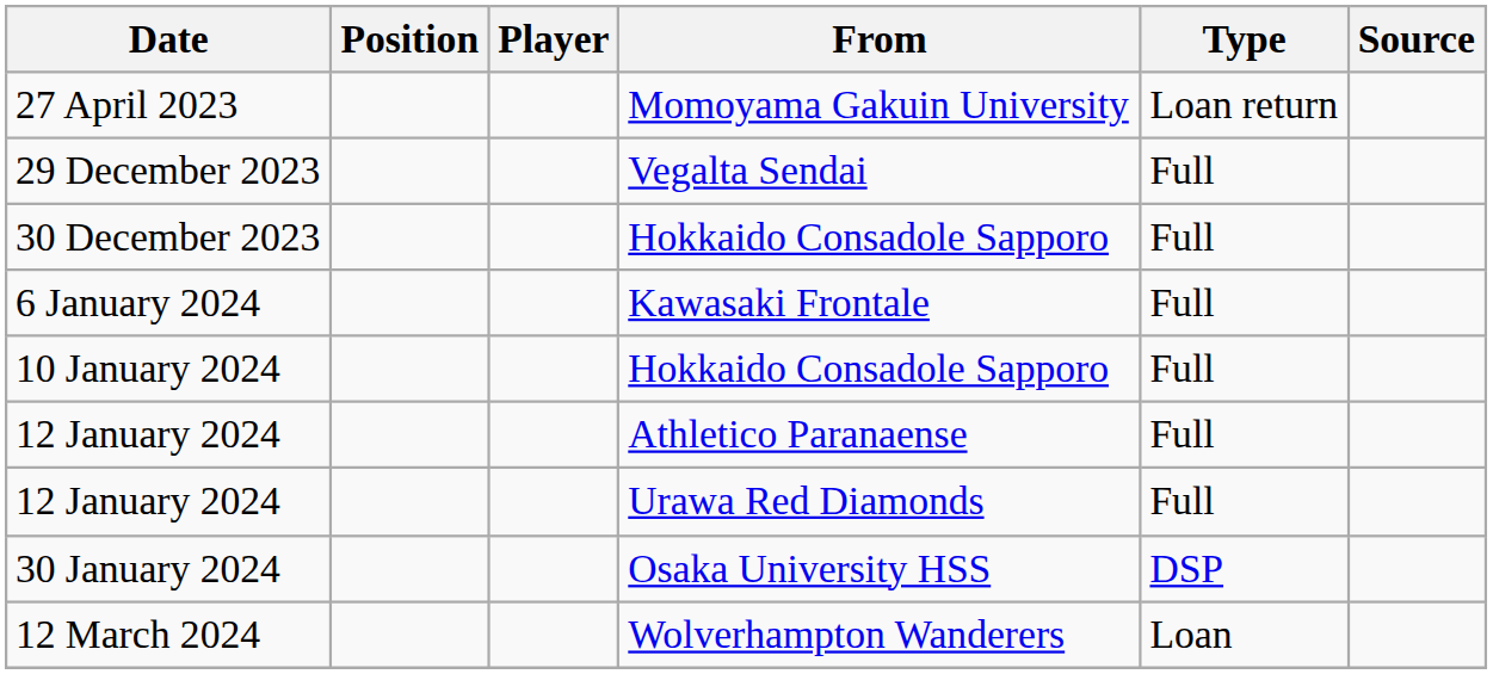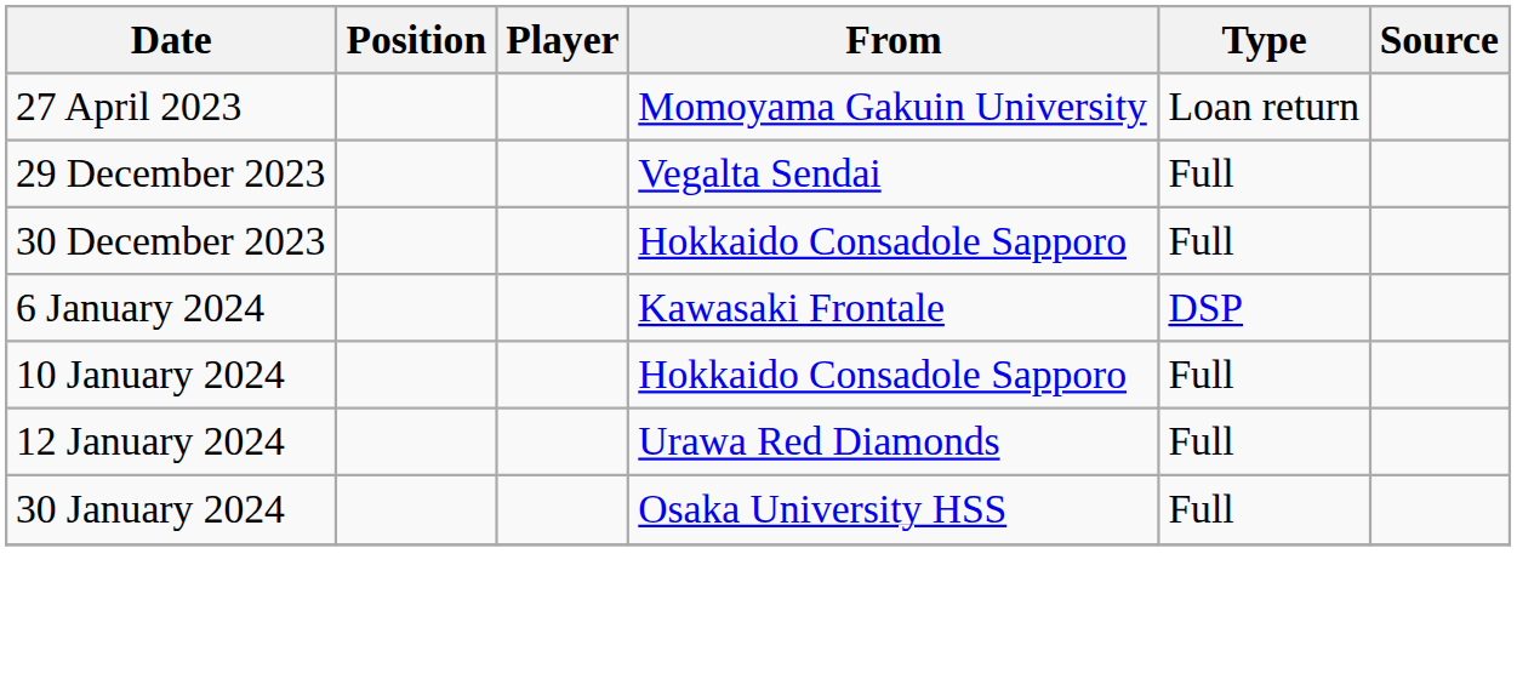 <table class="wikitable sortable" style="width:90%; text-align:center; font-size:95%; text-align:left;">
 <tr>
 <th>Date</th>
 <th>Position</th>
 <th>Player</th>
 <th>From</th>
 <th>Type</th>
 <th>Source</th>
 </tr>
 <tr>
 <td>27 April 2023</td>
 <td></td>
 <td></td>
 <td> <a href='#'>Momoyama Gakuin University</a></td>
 <td>Loan return</td>
 <td></td>
 </tr>
 <tr>
 <td>29 December 2023</td>
 <td></td>
 <td></td>
 <td> <a href='#'>Vegalta Sendai</a></td>
 <td>Full</td>
 <td></td>
 </tr>
 <tr>
 <td>30 December 2023</td>
 <td></td>
 <td></td>
 <td> <a href='#'>Hokkaido Consadole Sapporo</a></td>
 <td>Full</td>
 <td></td>
 </tr>
 <tr>
 <td>6 January 2024</td>
 <td></td>
 <td></td>
 <td> <a href='#'>Kawasaki Frontale</a></td>
-<td>Full</td>
+<td><a href='#'>DSP</a></td>
 <td></td>
 </tr>
 <tr>
 <td>10 January 2024</td>
 <td></td>
 <td></td>
 <td> <a href='#'>Hokkaido Consadole Sapporo</a></td>
-<td>Full</td>
-<td></td>
-</tr>
-<tr>
-<td>12 January 2024</td>
-<td></td>
-<td></td>
-<td> <a href='#'>Athletico Paranaense</a></td>
 <td>Full</td>
 <td></td>
 </tr>
 <tr>
 <td>12 January 2024</td>
 <td></td>
 <td></td>
 <td> <a href='#'>Urawa Red Diamonds</a></td>
 <td>Full</td>
 <td></td>
 </tr>
 <tr>
 <td>30 January 2024</td>
 <td></td>
 <td></td>
 <td> <a href='#'>Osaka University HSS</a></td>
-<td><a href='#'>DSP</a></td>
-<td></td>
-</tr>
-<tr>
-<td>12 March 2024</td>
-<td></td>
-<td></td>
-<td> <a href='#'>Wolverhampton Wanderers</a></td>
-<td>Loan</td>
+<td>Full</td>
 <td></td>
 </tr>
 <tr>
 </tr>
 </table>
